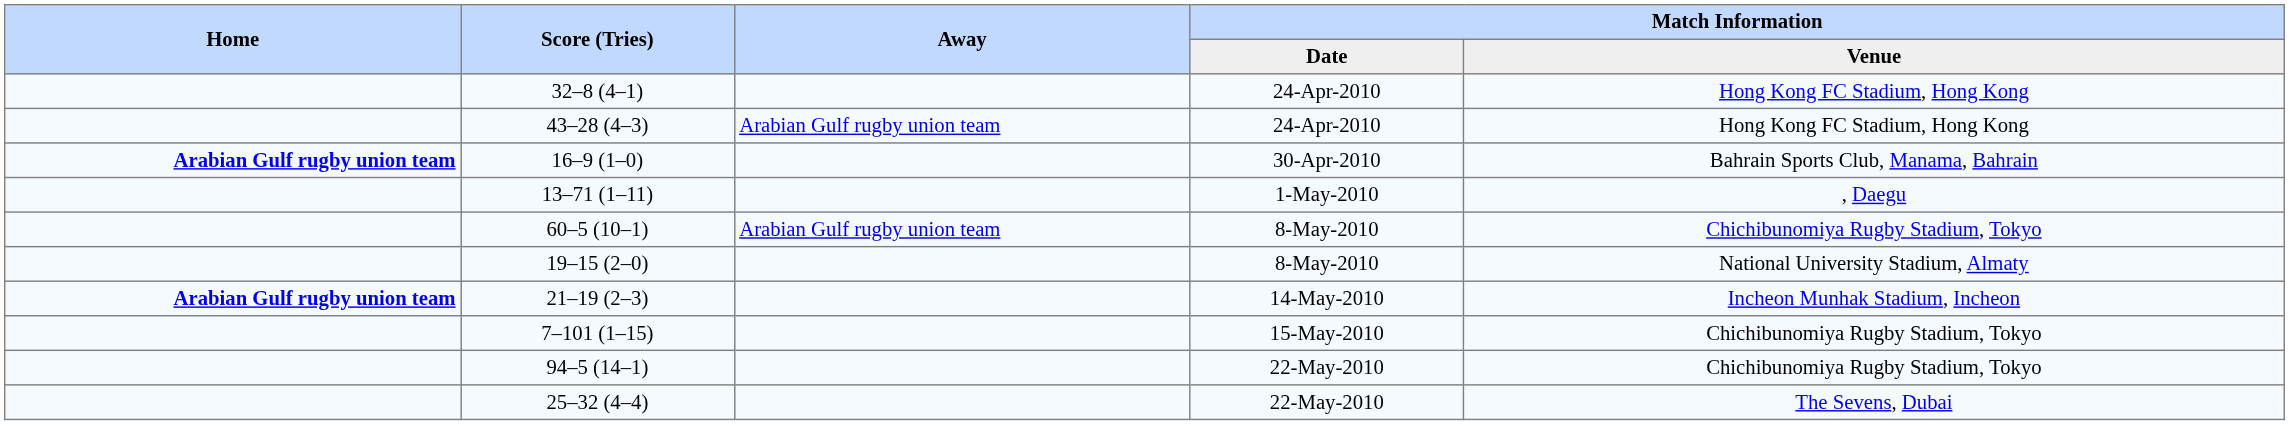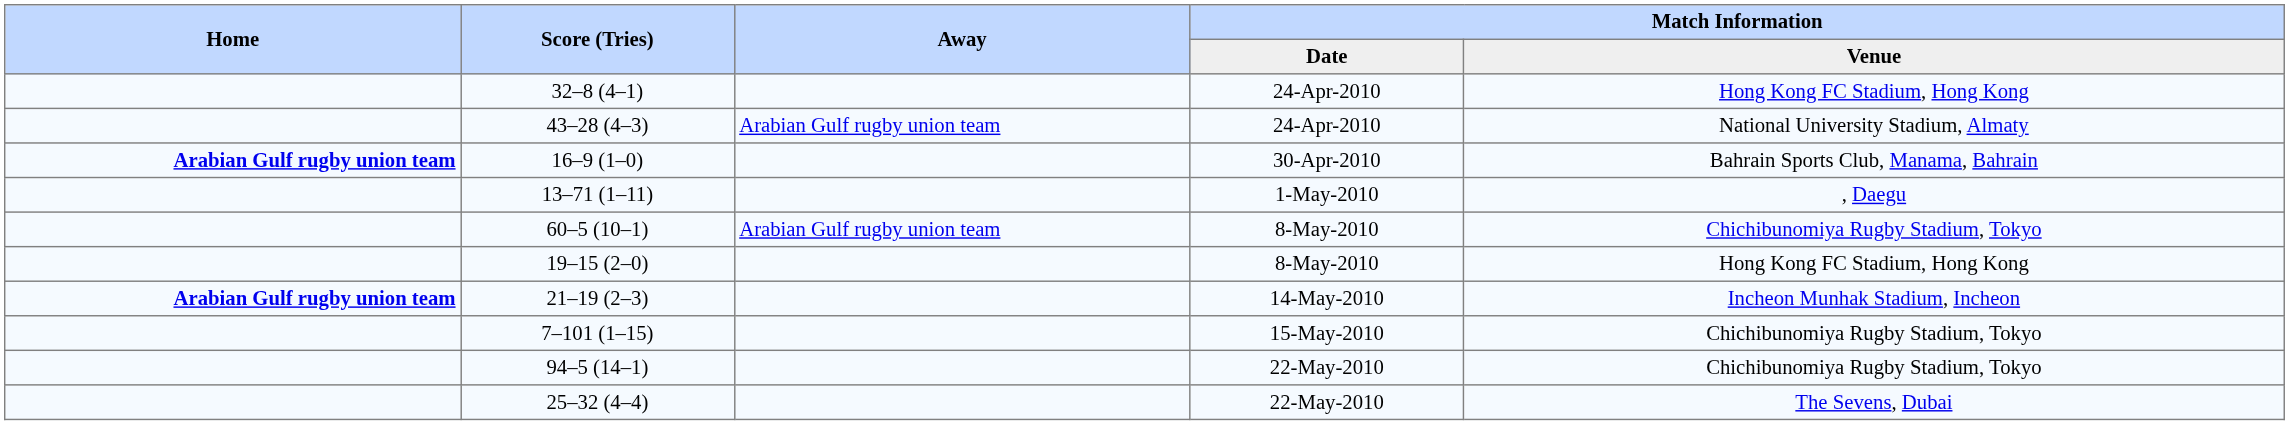 <table border=1 style="border-collapse:collapse; font-size:90%; text-align:center;" cellpadding=3 cellspacing=0 width=100%>
 <tr bgcolor=#C1D8FF>
 <th rowspan=2 width=20%>Home</th>
 <th rowspan=2 width=12%>Score (Tries)</th>
 <th rowspan=2 width=20%>Away</th>
 <th colspan=6>Match Information</th>
 </tr>
 <tr bgcolor=#EFEFEF>
 <th width=12%>Date</th>
 <th width=42%>Venue</th>
 </tr>
 <tr bgcolor=#F5FAFF>
 <td align=right><strong></strong></td>
 <td>32–8 (4–1)</td>
 <td align=left></td>
 <td>24-Apr-2010</td>
 <td><a href='#'>Hong Kong FC Stadium</a>, <a href='#'>Hong Kong</a></td>
 </tr>
 <tr bgcolor=#F5FAFF>
 <td align=right><strong></strong></td>
 <td>43–28 (4–3)</td>
 <td align=left> <a href='#'>Arabian Gulf rugby union team</a></td>
 <td>24-Apr-2010</td>
-<td>Hong Kong FC Stadium, Hong Kong</td>
+<td>National University Stadium, <a href='#'>Almaty</a></td>
 </tr>
 <tr bgcolor=#F5FAFF>
 <td align=right><strong><a href='#'>Arabian Gulf rugby union team</a> </strong></td>
 <td>16–9 (1–0)</td>
 <td align=left></td>
 <td>30-Apr-2010</td>
 <td>Bahrain Sports Club, <a href='#'>Manama</a>, <a href='#'>Bahrain</a></td>
 </tr>
 <tr bgcolor=#F5FAFF>
 <td align=right></td>
 <td>13–71 (1–11)</td>
 <td align=left><strong></strong></td>
 <td>1-May-2010</td>
 <td>, <a href='#'>Daegu</a></td>
 </tr>
 <tr bgcolor=#F5FAFF>
 <td align=right><strong></strong></td>
 <td>60–5 (10–1)</td>
 <td align=left> <a href='#'>Arabian Gulf rugby union team</a></td>
 <td>8-May-2010</td>
 <td><a href='#'>Chichibunomiya Rugby Stadium</a>, <a href='#'>Tokyo</a></td>
 </tr>
 <tr bgcolor=#F5FAFF>
 <td align=right><strong></strong></td>
 <td>19–15 (2–0)</td>
 <td align=left></td>
 <td>8-May-2010</td>
-<td>National University Stadium, <a href='#'>Almaty</a></td>
+<td>Hong Kong FC Stadium, Hong Kong</td>
 </tr>
 <tr bgcolor=#F5FAFF>
 <td align=right><strong><a href='#'>Arabian Gulf rugby union team</a></strong> </td>
 <td>21–19 (2–3)</td>
 <td align=left></td>
 <td>14-May-2010</td>
 <td><a href='#'>Incheon Munhak Stadium</a>, <a href='#'>Incheon</a></td>
 </tr>
 <tr bgcolor=#F5FAFF>
 <td align=right></td>
 <td>7–101 (1–15)</td>
 <td align=left><strong></strong></td>
 <td>15-May-2010</td>
 <td>Chichibunomiya Rugby Stadium, Tokyo</td>
 </tr>
 <tr bgcolor=#F5FAFF>
 <td align=right><strong></strong></td>
 <td>94–5 (14–1)</td>
 <td align=left></td>
 <td>22-May-2010</td>
 <td>Chichibunomiya Rugby Stadium, Tokyo</td>
 </tr>
 <tr bgcolor=#F5FAFF>
 <td align=right></td>
 <td>25–32 (4–4)</td>
 <td align=left><strong></strong></td>
 <td>22-May-2010</td>
 <td><a href='#'>The Sevens</a>, <a href='#'>Dubai</a></td>
 </tr>
 </table>
